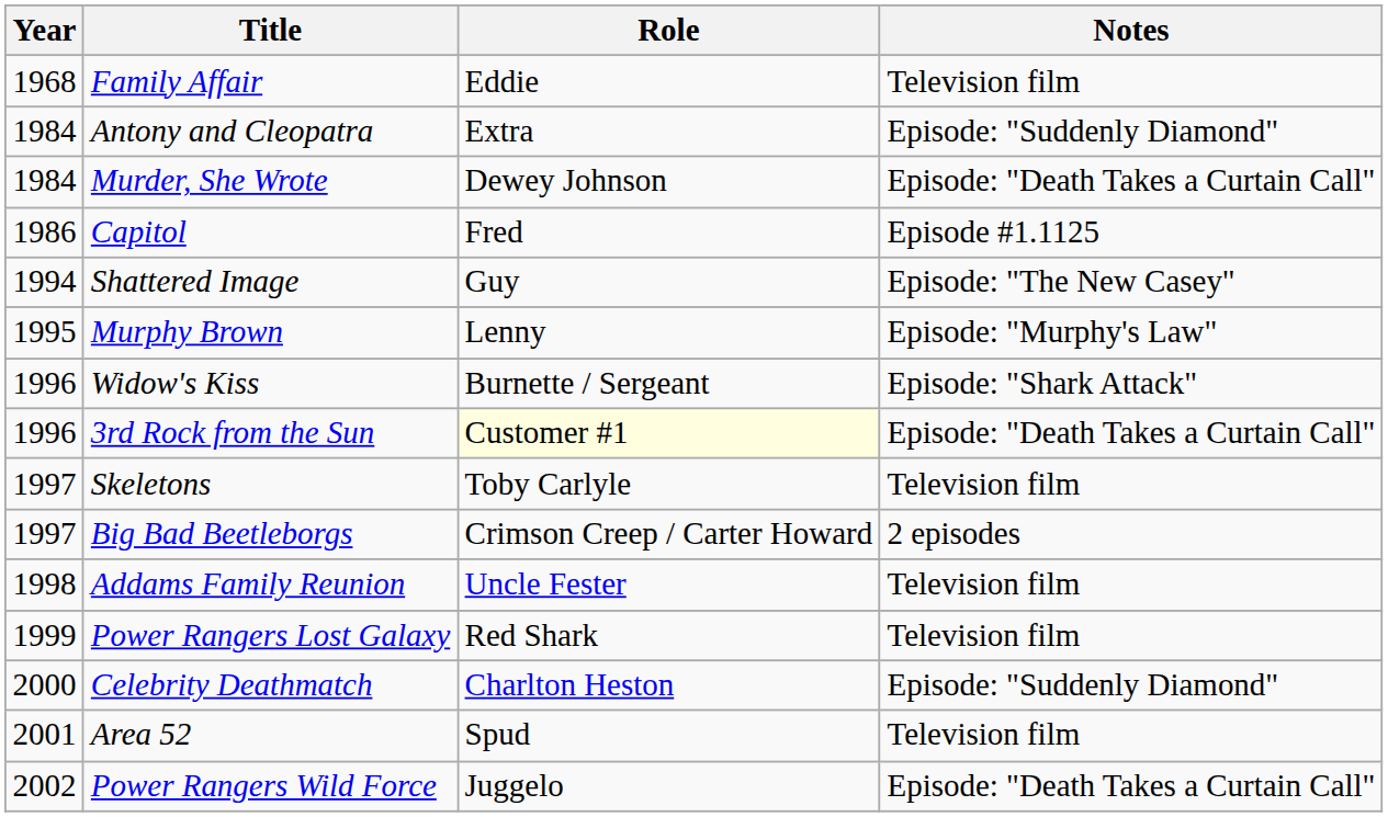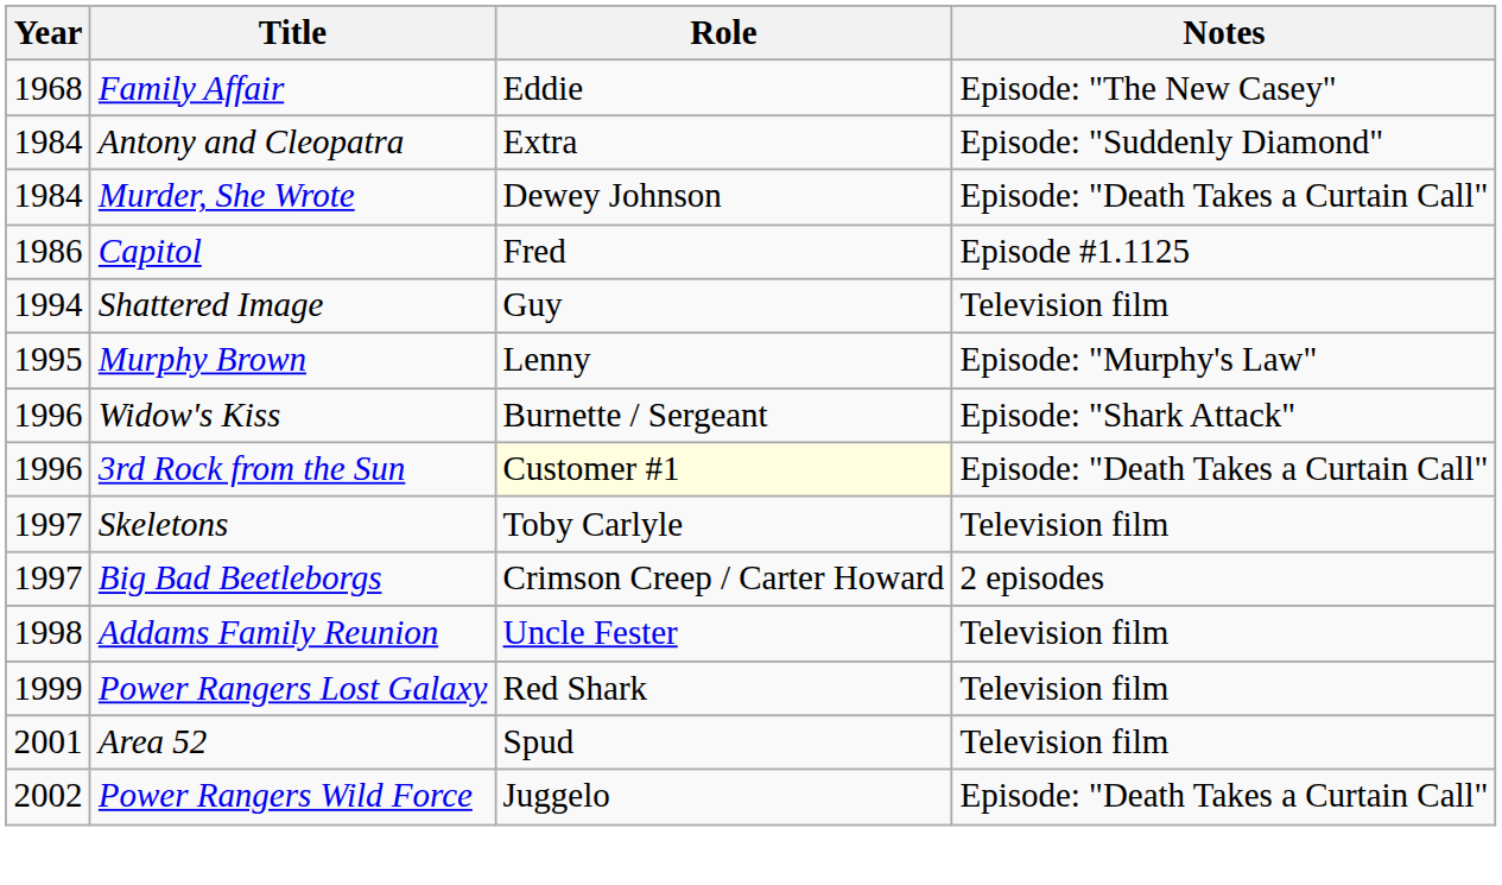 <table class="wikitable sortable">
 <tr>
 <th>Year</th>
 <th>Title</th>
 <th>Role</th>
 <th>Notes</th>
 </tr>
 <tr>
 <td>1968</td>
 <td><em><a href='#'>Family Affair</a></em></td>
 <td>Eddie</td>
-<td>Television film</td>
+<td>Episode: "The New Casey"</td>
 </tr>
 <tr>
 <td>1984</td>
 <td><em>Antony and Cleopatra</em></td>
 <td>Extra</td>
 <td>Episode: "Suddenly Diamond"</td>
 </tr>
 <tr>
 <td>1984</td>
 <td><em><a href='#'>Murder, She Wrote</a></em></td>
 <td>Dewey Johnson</td>
 <td>Episode: "Death Takes a Curtain Call"</td>
 </tr>
 <tr>
 <td>1986</td>
 <td><a href='#'><em>Capitol</em></a></td>
 <td>Fred</td>
 <td>Episode #1.1125</td>
 </tr>
 <tr>
 <td>1994</td>
 <td><em>Shattered Image</em></td>
 <td>Guy</td>
-<td>Episode: "The New Casey"</td>
+<td>Television film</td>
 </tr>
 <tr>
 <td>1995</td>
 <td><em><a href='#'>Murphy Brown</a></em></td>
 <td>Lenny</td>
 <td>Episode: "Murphy's Law"</td>
 </tr>
 <tr>
 <td>1996</td>
 <td><em>Widow's Kiss</em></td>
 <td>Burnette / Sergeant</td>
 <td>Episode: "Shark Attack"</td>
 </tr>
 <tr>
 <td>1996</td>
 <td><em><a href='#'>3rd Rock from the Sun</a></em></td>
 <td style="background: lightyellow;">Customer #1</td>
 <td>Episode: "Death Takes a Curtain Call"</td>
 </tr>
 <tr>
 <td>1997</td>
 <td><em>Skeletons</em></td>
 <td>Toby Carlyle</td>
 <td>Television film</td>
 </tr>
 <tr>
 <td>1997</td>
 <td><em><a href='#'>Big Bad Beetleborgs</a></em></td>
 <td>Crimson Creep / Carter Howard</td>
 <td>2 episodes</td>
 </tr>
 <tr>
 <td>1998</td>
 <td><em><a href='#'>Addams Family Reunion</a></em></td>
 <td><a href='#'>Uncle Fester</a></td>
 <td>Television film</td>
 </tr>
 <tr>
 <td>1999</td>
 <td><em><a href='#'>Power Rangers Lost Galaxy</a></em></td>
 <td>Red Shark</td>
 <td>Television film</td>
 </tr>
 <tr>
-<td>2000</td>
-<td><em><a href='#'>Celebrity Deathmatch</a></em></td>
-<td><a href='#'>Charlton Heston</a></td>
-<td>Episode: "Suddenly Diamond"</td>
-</tr>
-<tr>
 <td>2001</td>
 <td><em>Area 52</em></td>
 <td>Spud</td>
 <td>Television film</td>
 </tr>
 <tr>
 <td>2002</td>
 <td><em><a href='#'>Power Rangers Wild Force</a></em></td>
 <td>Juggelo</td>
 <td>Episode: "Death Takes a Curtain Call"</td>
 </tr>
 </table>
